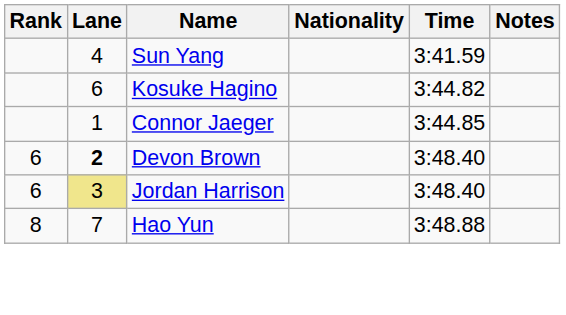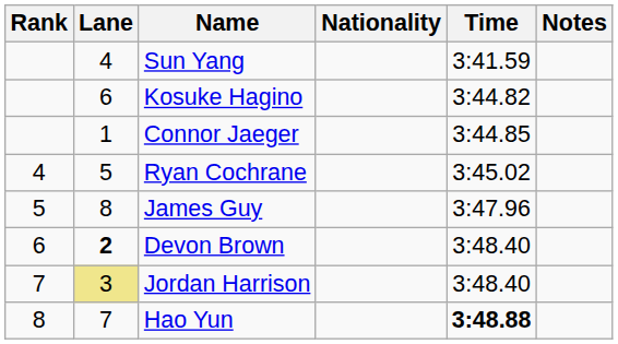 <table class="wikitable sortable" style="text-align:center">
 <tr>
 <th>Rank</th>
 <th>Lane</th>
 <th>Name</th>
 <th>Nationality</th>
 <th>Time</th>
 <th>Notes</th>
 </tr>
 <tr>
 <td></td>
 <td>4</td>
 <td align=left><a href='#'>Sun Yang</a></td>
 <td align=left></td>
 <td>3:41.59</td>
 <td></td>
 </tr>
 <tr>
 <td></td>
 <td>6</td>
 <td align=left><a href='#'>Kosuke Hagino</a></td>
 <td align=left></td>
 <td>3:44.82</td>
 <td></td>
 </tr>
 <tr>
 <td></td>
 <td>1</td>
 <td align=left><a href='#'>Connor Jaeger</a></td>
 <td align=left></td>
 <td>3:44.85</td>
 <td></td>
 </tr>
 <tr>
+<td>4</td>
+<td>5</td>
+<td align=left><a href='#'>Ryan Cochrane</a></td>
+<td align=left></td>
+<td>3:45.02</td>
+<td></td>
+</tr>
+<tr>
+<td>5</td>
+<td>8</td>
+<td align=left><a href='#'>James Guy</a></td>
+<td align=left></td>
+<td>3:47.96</td>
+<td></td>
+</tr>
+<tr>
 <td>6</td>
 <td><strong>2</strong></td>
 <td align=left><a href='#'>Devon Brown</a></td>
 <td align=left></td>
 <td>3:48.40</td>
 <td></td>
 </tr>
 <tr>
-<td>6</td>
+<td>7</td>
 <td style="background: khaki;">3</td>
 <td align=left><a href='#'>Jordan Harrison</a></td>
 <td align=left></td>
 <td>3:48.40</td>
 <td></td>
 </tr>
 <tr>
 <td>8</td>
 <td>7</td>
 <td align=left><a href='#'>Hao Yun</a></td>
 <td align=left></td>
-<td>3:48.88</td>
+<td><strong>3:48.88</strong></td>
 <td></td>
 </tr>
 </table>
